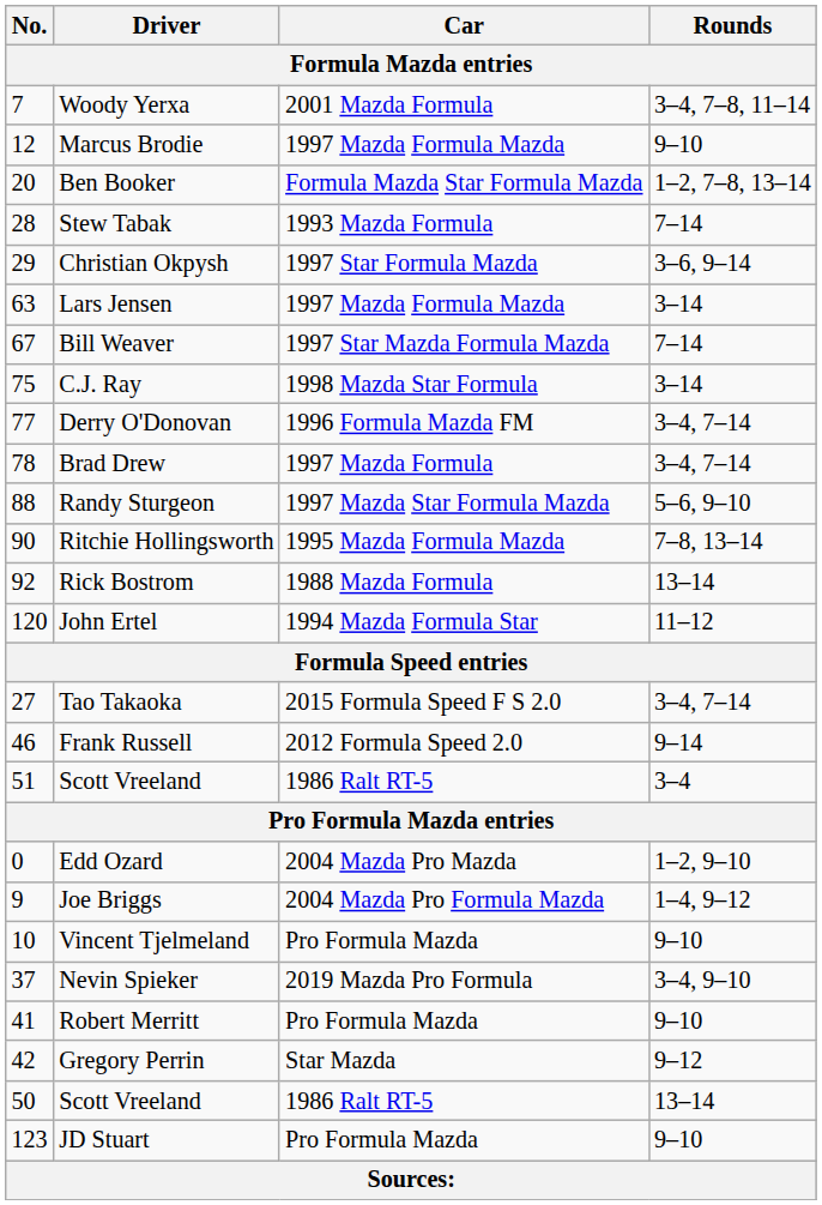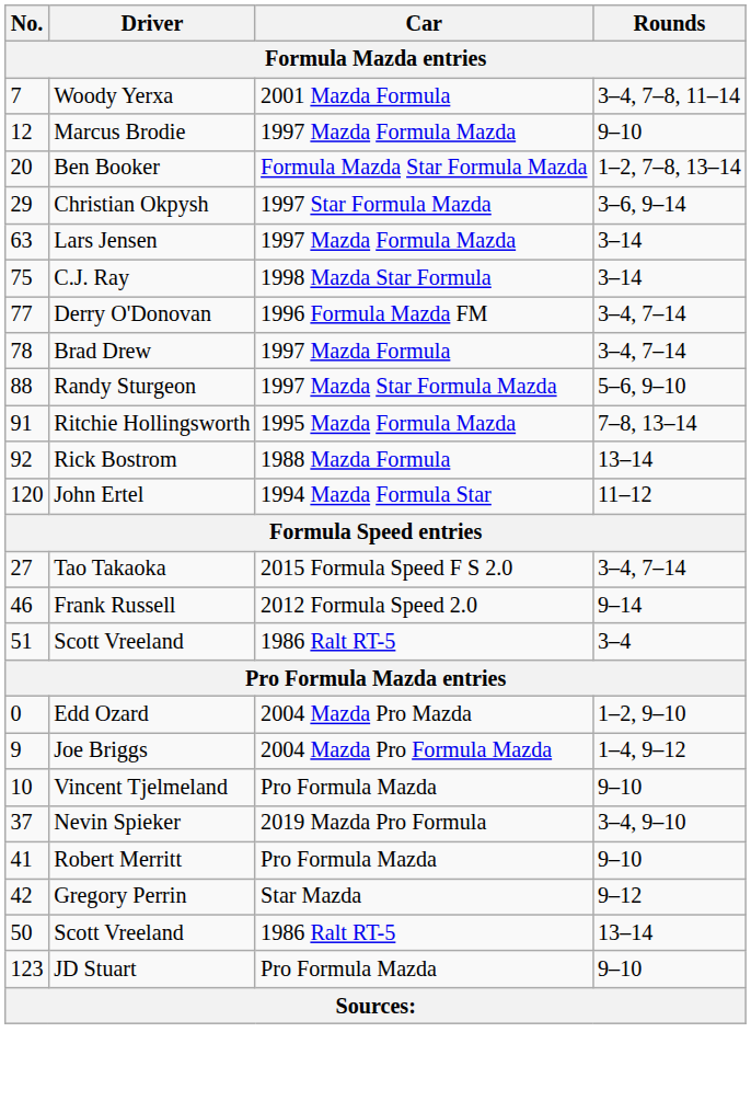 <table class="wikitable" style="font-size: 85%">
 <tr>
 <th>No.</th>
 <th>Driver</th>
 <th>Car</th>
 <th>Rounds</th>
 </tr>
 <tr>
 <th colspan="4">Formula Mazda entries</th>
 </tr>
 <tr>
 <td>7</td>
 <td> Woody Yerxa</td>
 <td>2001 <a href='#'>Mazda Formula</a></td>
 <td>3–4, 7–8, 11–14</td>
 </tr>
 <tr>
 <td>12</td>
 <td> Marcus Brodie</td>
 <td>1997 <a href='#'>Mazda</a> <a href='#'>Formula Mazda</a></td>
 <td>9–10</td>
 </tr>
 <tr>
 <td>20</td>
 <td> Ben Booker</td>
 <td><a href='#'>Formula Mazda</a> <a href='#'>Star Formula Mazda</a></td>
 <td>1–2, 7–8, 13–14</td>
 </tr>
 <tr>
-<td>28</td>
-<td> Stew Tabak</td>
-<td>1993 <a href='#'>Mazda Formula</a></td>
-<td>7–14</td>
-</tr>
-<tr>
 <td>29</td>
 <td> Christian Okpysh</td>
 <td>1997 <a href='#'>Star Formula Mazda</a></td>
 <td>3–6, 9–14</td>
 </tr>
 <tr>
 <td>63</td>
 <td> Lars Jensen</td>
 <td>1997 <a href='#'>Mazda</a> <a href='#'>Formula Mazda</a></td>
 <td>3–14</td>
-</tr>
-<tr>
-<td>67</td>
-<td> Bill Weaver</td>
-<td>1997 <a href='#'>Star Mazda Formula Mazda</a></td>
-<td>7–14</td>
 </tr>
 <tr>
 <td>75</td>
 <td> C.J. Ray</td>
 <td>1998 <a href='#'>Mazda Star Formula</a></td>
 <td>3–14</td>
 </tr>
 <tr>
 <td>77</td>
 <td> Derry O'Donovan</td>
 <td>1996 <a href='#'>Formula Mazda</a> FM</td>
 <td>3–4, 7–14</td>
 </tr>
 <tr>
 <td>78</td>
 <td> Brad Drew</td>
 <td>1997 <a href='#'>Mazda Formula</a></td>
 <td>3–4, 7–14</td>
 </tr>
 <tr>
 <td>88</td>
 <td> Randy Sturgeon</td>
 <td>1997 <a href='#'>Mazda</a> <a href='#'>Star Formula Mazda</a></td>
 <td>5–6, 9–10</td>
 </tr>
 <tr>
-<td>90</td>
+<td>91</td>
 <td> Ritchie Hollingsworth</td>
 <td>1995 <a href='#'>Mazda</a> <a href='#'>Formula Mazda</a></td>
 <td>7–8, 13–14</td>
 </tr>
 <tr>
 <td>92</td>
 <td> Rick Bostrom</td>
 <td>1988 <a href='#'>Mazda Formula</a></td>
 <td>13–14</td>
 </tr>
 <tr>
 <td>120</td>
 <td> John Ertel</td>
 <td>1994 <a href='#'>Mazda</a> <a href='#'>Formula Star</a></td>
 <td>11–12</td>
 </tr>
 <tr>
 <th colspan="4">Formula Speed entries</th>
 </tr>
 <tr>
 <td>27</td>
 <td> Tao Takaoka</td>
 <td>2015 Formula Speed F S 2.0</td>
 <td>3–4, 7–14</td>
 </tr>
 <tr>
 <td>46</td>
 <td> Frank Russell</td>
 <td>2012 Formula Speed 2.0</td>
 <td>9–14</td>
 </tr>
 <tr>
 <td>51</td>
 <td> Scott Vreeland</td>
 <td>1986 <a href='#'>Ralt RT-5</a></td>
 <td>3–4</td>
 </tr>
 <tr>
 <th colspan="4">Pro Formula Mazda entries</th>
 </tr>
 <tr>
 <td>0</td>
 <td> Edd Ozard</td>
 <td>2004 <a href='#'>Mazda</a> Pro Mazda</td>
 <td>1–2, 9–10</td>
 </tr>
 <tr>
 <td>9</td>
 <td> Joe Briggs</td>
 <td>2004 <a href='#'>Mazda</a> Pro <a href='#'>Formula Mazda</a></td>
 <td>1–4, 9–12</td>
 </tr>
 <tr>
 <td>10</td>
 <td> Vincent Tjelmeland</td>
 <td>Pro Formula Mazda</td>
 <td>9–10</td>
 </tr>
 <tr>
 <td>37</td>
 <td> Nevin Spieker</td>
 <td>2019 Mazda Pro Formula</td>
 <td>3–4, 9–10</td>
 </tr>
 <tr>
 <td>41</td>
 <td> Robert Merritt</td>
 <td>Pro Formula Mazda</td>
 <td>9–10</td>
 </tr>
 <tr>
 <td>42</td>
 <td> Gregory Perrin</td>
 <td>Star Mazda</td>
 <td>9–12</td>
 </tr>
 <tr>
 <td>50</td>
 <td> Scott Vreeland</td>
 <td>1986 <a href='#'>Ralt RT-5</a></td>
 <td>13–14</td>
 </tr>
 <tr>
 <td>123</td>
 <td> JD Stuart</td>
 <td>Pro Formula Mazda</td>
 <td>9–10</td>
 </tr>
 <tr>
 <th colspan="4">Sources:</th>
 </tr>
 </table>
